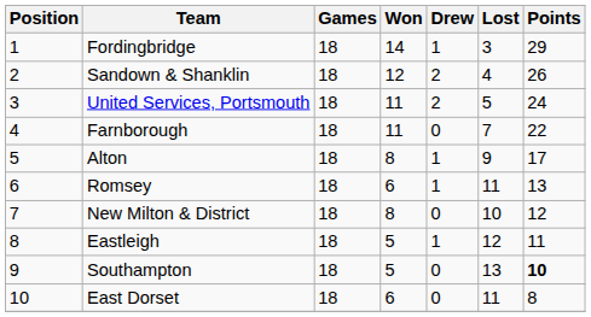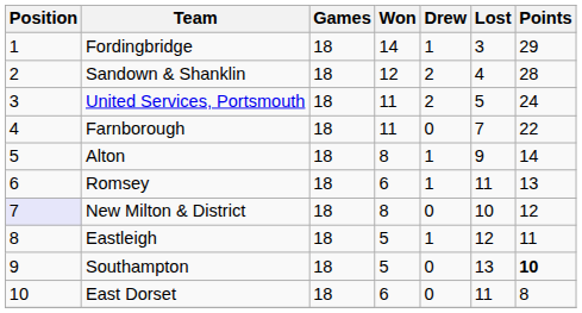 <table class="wikitable">
 <tr>
 <th>Position</th>
 <th>Team</th>
 <th>Games</th>
 <th>Won</th>
 <th>Drew</th>
 <th>Lost</th>
 <th>Points</th>
 </tr>
 <tr>
 <td>1</td>
 <td>Fordingbridge</td>
 <td>18</td>
 <td>14</td>
 <td>1</td>
 <td>3</td>
 <td>29</td>
 </tr>
 <tr>
 <td>2</td>
 <td>Sandown & Shanklin</td>
 <td>18</td>
 <td>12</td>
 <td>2</td>
 <td>4</td>
-<td>26</td>
+<td>28</td>
 </tr>
 <tr>
 <td>3</td>
 <td><a href='#'>United Services, Portsmouth</a></td>
 <td>18</td>
 <td>11</td>
 <td>2</td>
 <td>5</td>
 <td>24</td>
 </tr>
 <tr>
 <td>4</td>
 <td Farnborough, Hampshire>Farnborough</td>
 <td>18</td>
 <td>11</td>
 <td>0</td>
 <td>7</td>
 <td>22</td>
 </tr>
 <tr>
 <td>5</td>
 <td>Alton</td>
 <td>18</td>
 <td>8</td>
 <td>1</td>
 <td>9</td>
-<td>17</td>
+<td>14</td>
 </tr>
 <tr>
 <td>6</td>
 <td>Romsey</td>
 <td>18</td>
 <td>6</td>
 <td>1</td>
 <td>11</td>
 <td>13</td>
 </tr>
 <tr>
-<td>7</td>
+<td style="background: lavender;">7</td>
 <td>New Milton & District</td>
 <td>18</td>
 <td>8</td>
 <td>0</td>
 <td>10</td>
 <td>12</td>
 </tr>
 <tr>
 <td>8</td>
 <td>Eastleigh</td>
 <td>18</td>
 <td>5</td>
 <td>1</td>
 <td>12</td>
 <td>11</td>
 </tr>
 <tr>
 <td>9</td>
 <td>Southampton</td>
 <td>18</td>
 <td>5</td>
 <td>0</td>
 <td>13</td>
 <td><strong>10</strong></td>
 </tr>
 <tr>
 <td>10</td>
 <td>East Dorset</td>
 <td>18</td>
 <td>6</td>
 <td>0</td>
 <td>11</td>
 <td>8</td>
 </tr>
 <tr>
 </tr>
 </table>
